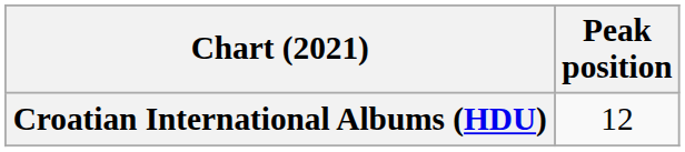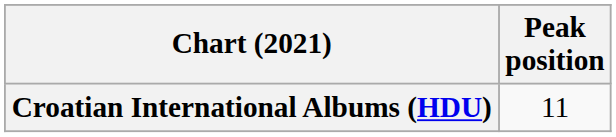 <table → class="wikitable plainrowheaders sortable">
 <tr>
 <th>Chart (2021)</th>
 <th>Peak<br>position</th>
 </tr>
 <tr>
 <th scope="row">Croatian International Albums (<a href='#'>HDU</a>)</th>
-<td style="text-align:center;">12</td>
+<td style="text-align:center;">11</td>
 </tr>
 </table>
